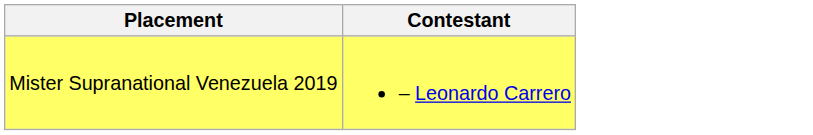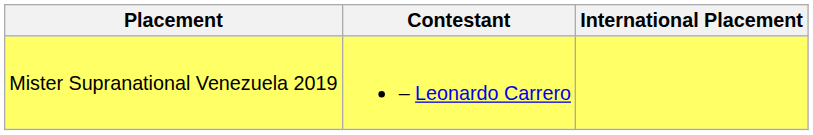 <table class="wikitable sortable" style="font-size: 95%;">
 <tr>
 <th>Placement</th>
 <th>Contestant</th>
+<th>International Placement</th>
 </tr>
 <tr style="background-color:#FFFF66;">
 <td>Mister Supranational Venezuela 2019</td>
 <td><br><ul><li> – <a href='#'>Leonardo Carrero</a></li></ul></td>
+<td></td>
 </tr>
 </table>
